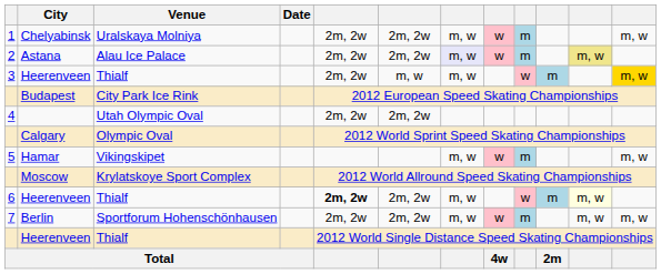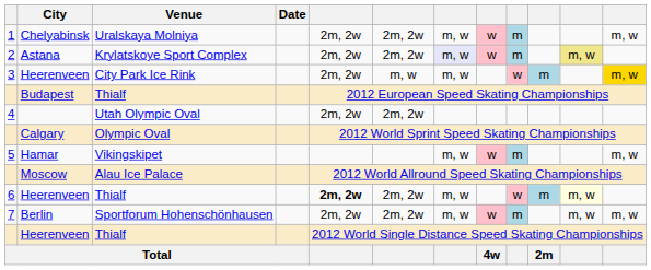 <table class="wikitable" border="1" style="text-align:center">
 <tr>
 <th></th>
 <th>City</th>
 <th>Venue</th>
 <th>Date</th>
 <th></th>
 <th></th>
 <th></th>
 <th></th>
 <th></th>
 <th></th>
 <th></th>
 <th></th>
 </tr>
 <tr>
 <td><a href='#'>1</a></td>
 <td align=left> <a href='#'>Chelyabinsk</a></td>
 <td align=left><a href='#'>Uralskaya Molniya</a></td>
 <td align=right></td>
 <td>2m, 2w</td>
 <td>2m, 2w</td>
 <td>m, w</td>
 <td bgcolor=pink>w</td>
 <td bgcolor=lightblue>m</td>
 <td></td>
 <td></td>
 <td>m, w</td>
 </tr>
 <tr>
 <td><a href='#'>2</a></td>
 <td align=left> <a href='#'>Astana</a></td>
-<td align=left><a href='#'>Alau Ice Palace</a></td>
+<td align=left><a href='#'>Krylatskoye Sport Complex</a></td>
 <td align=right></td>
 <td>2m, 2w</td>
 <td>2m, 2w</td>
 <td style="background: lavender;">m, w</td>
 <td bgcolor=pink>w</td>
 <td bgcolor=lightblue>m</td>
 <td></td>
 <td style="background: khaki;">m, w</td>
 <td></td>
 </tr>
 <tr>
 <td><a href='#'>3</a></td>
 <td align=left> <a href='#'>Heerenveen</a></td>
-<td align=left><a href='#'>Thialf</a></td>
+<td align=left><a href='#'>City Park Ice Rink</a></td>
 <td align=right></td>
 <td>2m, 2w</td>
 <td>m, w</td>
 <td>m, w</td>
 <td></td>
 <td bgcolor=pink>w</td>
 <td bgcolor=lightblue>m</td>
 <td></td>
 <td style="background: gold;">m, w</td>
 </tr>
 <tr bgcolor=#faecc8>
 <td></td>
 <td align=left> <a href='#'>Budapest</a></td>
-<td align=left><a href='#'>City Park Ice Rink</a></td>
+<td align=left><a href='#'>Thialf</a></td>
 <td align=right></td>
 <td colspan=8><a href='#'>2012 European Speed Skating Championships</a></td>
 </tr>
 <tr>
 <td><a href='#'>4</a></td>
 <td align=left> </td>
 <td align=left><a href='#'>Utah Olympic Oval</a></td>
 <td align=right></td>
 <td>2m, 2w</td>
 <td>2m, 2w</td>
 <td></td>
 <td></td>
 <td></td>
 <td></td>
 <td></td>
 <td></td>
 </tr>
 <tr bgcolor=#faecc8>
 <td></td>
 <td align=left> <a href='#'>Calgary</a></td>
 <td align=left><a href='#'>Olympic Oval</a></td>
 <td align=right></td>
 <td colspan=8><a href='#'>2012 World Sprint Speed Skating Championships</a></td>
 </tr>
 <tr>
 <td><a href='#'>5</a></td>
 <td align=left> <a href='#'>Hamar</a></td>
 <td align=left><a href='#'>Vikingskipet</a></td>
 <td align=right></td>
 <td></td>
 <td></td>
 <td>m, w</td>
 <td bgcolor=pink>w</td>
 <td bgcolor=lightblue>m</td>
 <td></td>
 <td></td>
 <td>m, w</td>
 </tr>
 <tr bgcolor=#faecc8>
 <td></td>
 <td align=left> <a href='#'>Moscow</a></td>
-<td align=left><a href='#'>Krylatskoye Sport Complex</a></td>
+<td align=left><a href='#'>Alau Ice Palace</a></td>
 <td align=right></td>
 <td colspan=8><a href='#'>2012 World Allround Speed Skating Championships</a></td>
 </tr>
 <tr>
 <td><a href='#'>6</a></td>
 <td align=left> <a href='#'>Heerenveen</a></td>
 <td align=left><a href='#'>Thialf</a></td>
 <td align=right></td>
 <td><strong>2m, 2w</strong></td>
 <td>2m, 2w</td>
 <td>m, w</td>
 <td></td>
 <td bgcolor=pink>w</td>
 <td bgcolor=lightblue>m</td>
 <td style="background: lightyellow;">m, w</td>
 <td></td>
 </tr>
 <tr>
 <td><a href='#'>7</a></td>
 <td align=left> <a href='#'>Berlin</a></td>
 <td align=left><a href='#'>Sportforum Hohenschönhausen</a></td>
 <td align=right></td>
 <td>2m, 2w</td>
 <td>2m, 2w</td>
 <td>m, w</td>
 <td bgcolor=pink>w</td>
 <td bgcolor=lightblue>m</td>
 <td></td>
 <td>m, w</td>
 <td>m, w</td>
 </tr>
 <tr bgcolor=#faecc8>
 <td></td>
 <td align=left> <a href='#'>Heerenveen</a></td>
 <td align=left><a href='#'>Thialf</a></td>
 <td align=right></td>
 <td colspan=8><a href='#'>2012 World Single Distance Speed Skating Championships</a></td>
 </tr>
 <tr>
 <th align=left colspan=4>Total</th>
 <th></th>
 <th></th>
 <th></th>
 <th>4w</th>
 <th></th>
 <th>2m</th>
 <th></th>
 <th></th>
 </tr>
 </table>
